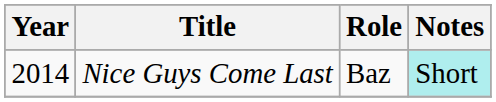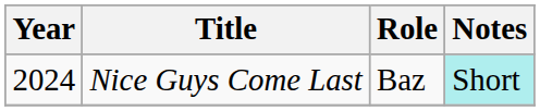 <table class="wikitable sortable">
 <tr>
 <th>Year</th>
 <th>Title</th>
 <th>Role</th>
 <th>Notes</th>
 </tr>
 <tr>
-<td>2014</td>
+<td>2024</td>
 <td><em>Nice Guys Come Last</em></td>
 <td>Baz</td>
 <td style="background: paleturquoise;">Short</td>
 </tr>
 <tr>
 </tr>
 </table>
